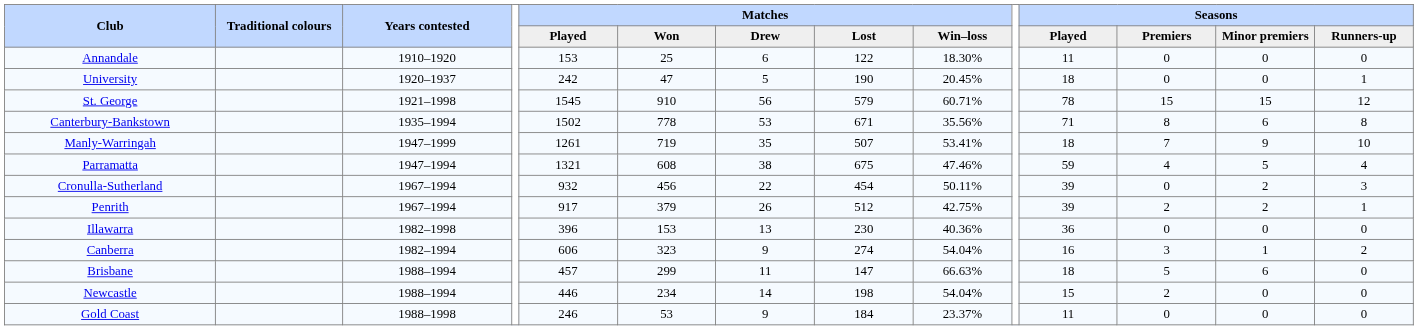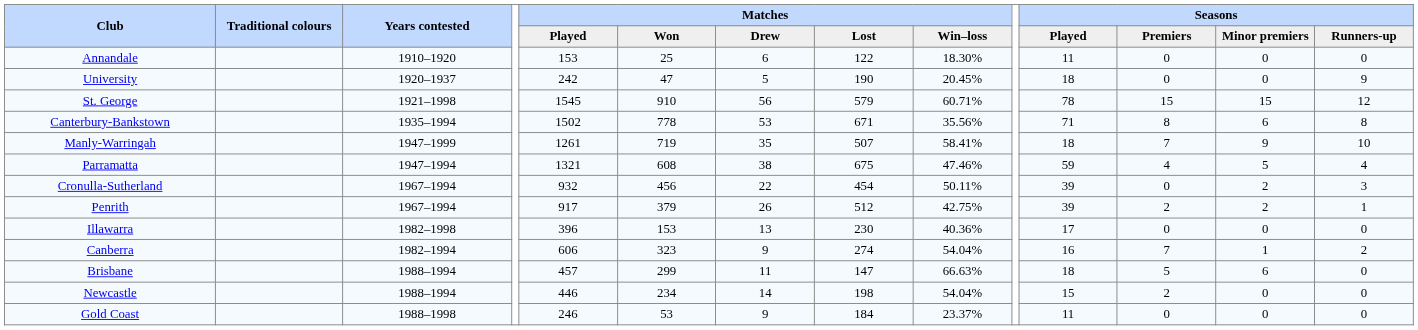 <table border="1" cellpadding="3" cellspacing="0" style="border-collapse:collapse; font-size:90%; width:100%;">
 <tr style="background:#c1d8ff;">
 <th rowspan="2" style="width:15%;">Club</th>
 <th rowspan="2" style="width:9%;">Traditional colours</th>
 <th rowspan="2" style="width:12%;">Years contested</th>
 <td rowspan="15" style="width:0.5%; background:#fff;"></td>
 <th colspan=5>Matches</th>
 <td rowspan="15" style="width:0.5%; background:#fff;"></td>
 <th colspan=4>Seasons</th>
 </tr>
 <tr style="background:#efefef;">
 <th width=7%>Played</th>
 <th width=7%>Won</th>
 <th width=7%>Drew</th>
 <th width=7%>Lost</th>
 <th width=7%>Win–loss</th>
 <th width=7%>Played</th>
 <th width=7%>Premiers</th>
 <th width=7%>Minor premiers</th>
 <th width=7%>Runners-up</th>
 </tr>
 <tr style="text-align:center; background:#f5faff;">
 <td><a href='#'>Annandale</a></td>
 <td></td>
 <td>1910–1920</td>
 <td>153</td>
 <td>25</td>
 <td>6</td>
 <td>122</td>
 <td>18.30%</td>
 <td>11</td>
 <td>0</td>
 <td>0</td>
 <td>0</td>
 </tr>
 <tr style="text-align:center; background:#f5faff;">
 <td><a href='#'>University</a></td>
 <td></td>
 <td>1920–1937</td>
 <td>242</td>
 <td>47</td>
 <td>5</td>
 <td>190</td>
 <td>20.45%</td>
 <td>18</td>
 <td>0</td>
 <td>0</td>
-<td>1</td>
+<td>9</td>
 </tr>
 <tr style="text-align:center; background:#f5faff;">
 <td><a href='#'>St. George</a></td>
 <td></td>
 <td>1921–1998</td>
 <td>1545</td>
 <td>910</td>
 <td>56</td>
 <td>579</td>
 <td>60.71%</td>
 <td>78</td>
 <td>15</td>
 <td>15</td>
 <td>12</td>
 </tr>
 <tr style="text-align:center; background:#f5faff;">
 <td><a href='#'>Canterbury-Bankstown</a></td>
 <td></td>
 <td>1935–1994</td>
 <td>1502</td>
 <td>778</td>
 <td>53</td>
 <td>671</td>
 <td>35.56%</td>
 <td>71</td>
 <td>8</td>
 <td>6</td>
 <td>8</td>
 </tr>
 <tr style="text-align:center; background:#f5faff;">
 <td><a href='#'>Manly-Warringah</a></td>
 <td></td>
 <td>1947–1999</td>
 <td>1261</td>
 <td>719</td>
 <td>35</td>
 <td>507</td>
-<td>53.41%</td>
+<td>58.41%</td>
 <td>18</td>
 <td>7</td>
 <td>9</td>
 <td>10</td>
 </tr>
 <tr style="text-align:center; background:#f5faff;">
 <td><a href='#'>Parramatta</a></td>
 <td></td>
 <td>1947–1994</td>
 <td>1321</td>
 <td>608</td>
 <td>38</td>
 <td>675</td>
 <td>47.46%</td>
 <td>59</td>
 <td>4</td>
 <td>5</td>
 <td>4</td>
 </tr>
 <tr style="text-align:center; background:#f5faff;">
 <td><a href='#'>Cronulla-Sutherland</a></td>
 <td></td>
 <td>1967–1994</td>
 <td>932</td>
 <td>456</td>
 <td>22</td>
 <td>454</td>
 <td>50.11%</td>
 <td>39</td>
 <td>0</td>
 <td>2</td>
 <td>3</td>
 </tr>
 <tr style="text-align:center; background:#f5faff;">
 <td><a href='#'>Penrith</a></td>
 <td></td>
 <td>1967–1994</td>
 <td>917</td>
 <td>379</td>
 <td>26</td>
 <td>512</td>
 <td>42.75%</td>
 <td>39</td>
 <td>2</td>
 <td>2</td>
 <td>1</td>
 </tr>
 <tr style="text-align:center; background:#f5faff;">
 <td><a href='#'>Illawarra</a></td>
 <td></td>
 <td>1982–1998</td>
 <td>396</td>
 <td>153</td>
 <td>13</td>
 <td>230</td>
 <td>40.36%</td>
-<td>36</td>
+<td>17</td>
 <td>0</td>
 <td>0</td>
 <td>0</td>
 </tr>
 <tr style="text-align:center; background:#f5faff;">
 <td><a href='#'>Canberra</a></td>
 <td></td>
 <td>1982–1994</td>
 <td>606</td>
 <td>323</td>
 <td>9</td>
 <td>274</td>
 <td>54.04%</td>
 <td>16</td>
-<td>3</td>
+<td>7</td>
 <td>1</td>
 <td>2</td>
 </tr>
 <tr style="text-align:center; background:#f5faff;">
 <td><a href='#'>Brisbane</a></td>
 <td></td>
 <td>1988–1994</td>
 <td>457</td>
 <td>299</td>
 <td>11</td>
 <td>147</td>
 <td>66.63%</td>
 <td>18</td>
 <td>5</td>
 <td>6</td>
 <td>0</td>
 </tr>
 <tr style="text-align:center; background:#f5faff;">
 <td><a href='#'>Newcastle</a></td>
 <td></td>
 <td>1988–1994</td>
 <td>446</td>
 <td>234</td>
 <td>14</td>
 <td>198</td>
 <td>54.04%</td>
 <td>15</td>
 <td>2</td>
 <td>0</td>
 <td>0</td>
 </tr>
 <tr style="text-align:center; background:#f5faff;">
 <td><a href='#'>Gold Coast</a></td>
 <td></td>
 <td>1988–1998</td>
 <td>246</td>
 <td>53</td>
 <td>9</td>
 <td>184</td>
 <td>23.37%</td>
 <td>11</td>
 <td>0</td>
 <td>0</td>
 <td>0</td>
 </tr>
 </table>
